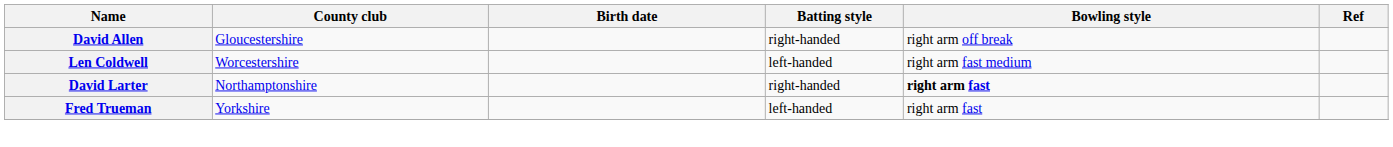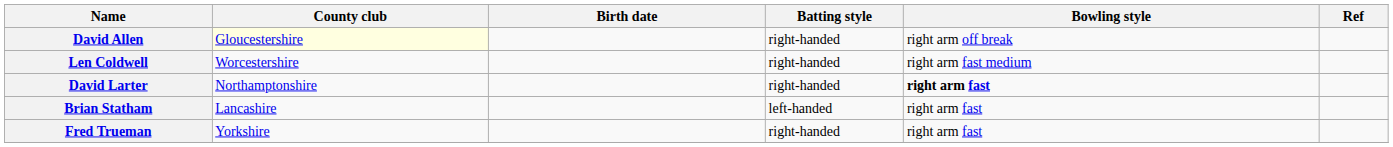 <table class="wikitable plainrowheaders" style="font-size:95%; width:95%;">
 <tr>
 <th scope="col" width="15%">Name</th>
 <th scope="col" width="20%">County club</th>
 <th scope="col" width="20%">Birth date</th>
 <th scope="col" width="10%">Batting style</th>
 <th scope="col" width="30%">Bowling style</th>
 <th scope="col" width="5%">Ref</th>
 </tr>
 <tr>
 <th scope="row"><a href='#'>David Allen</a></th>
-<td><a href='#'>Gloucestershire</a></td>
+<td style="background: lightyellow;"><a href='#'>Gloucestershire</a></td>
 <td></td>
 <td>right-handed</td>
 <td>right arm <a href='#'>off break</a></td>
 <td></td>
 </tr>
 <tr>
 <th scope="row"><a href='#'>Len Coldwell</a></th>
 <td><a href='#'>Worcestershire</a></td>
 <td></td>
-<td>left-handed</td>
+<td>right-handed</td>
 <td>right arm <a href='#'>fast medium</a></td>
 <td></td>
 </tr>
 <tr>
 <th scope="row"><a href='#'>David Larter</a></th>
 <td><a href='#'>Northamptonshire</a></td>
 <td></td>
 <td>right-handed</td>
 <td><strong>right arm <a href='#'>fast</a></strong></td>
 <td></td>
 </tr>
 <tr>
-<th scope="row"><a href='#'>Fred Trueman</a></th>
-<td><a href='#'>Yorkshire</a></td>
+<th scope="row"><a href='#'>Brian Statham</a></th>
+<td><a href='#'>Lancashire</a></td>
 <td></td>
 <td>left-handed</td>
 <td>right arm <a href='#'>fast</a></td>
 <td></td>
 </tr>
 <tr>
+<th scope="row"><a href='#'>Fred Trueman</a></th>
+<td><a href='#'>Yorkshire</a></td>
+<td></td>
+<td>right-handed</td>
+<td>right arm <a href='#'>fast</a></td>
+<td></td>
+</tr>
+<tr>
 </tr>
 </table>
